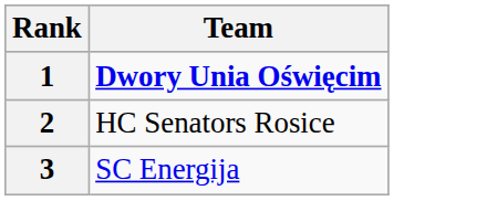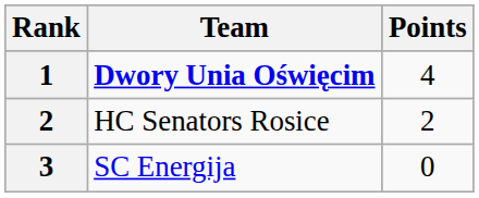 <table class="wikitable" style="text-align: center;">
 <tr>
 <th>Rank</th>
 <th>Team</th>
+<th>Points</th>
 </tr>
 <tr>
 <th>1</th>
 <td style="text-align: left;"> <strong><a href='#'>Dwory Unia Oświęcim</a></strong></td>
+<td>4</td>
 </tr>
 <tr>
 <th>2</th>
 <td style="text-align: left;"> HC Senators Rosice</td>
+<td>2</td>
 </tr>
 <tr>
 <th>3</th>
 <td style="text-align: left;"> <a href='#'>SC Energija</a></td>
+<td>0</td>
 </tr>
 </table>
